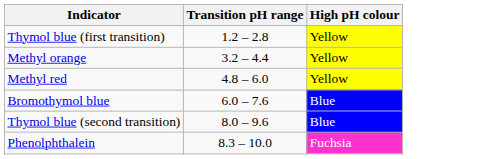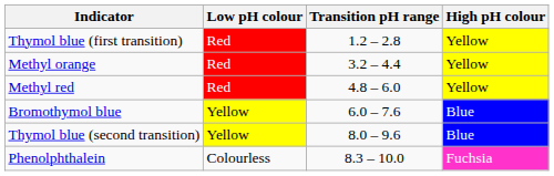 <table class="wikitable">
 <tr>
 <th>Indicator</th>
+<th>Low pH colour</th>
 <th>Transition pH range</th>
 <th>High pH colour</th>
 </tr>
 <tr>
 <td><a href='#'>Thymol blue</a> (first transition)</td>
+<td style="background:red; color:white">Red</td>
 <td style="text-align:center;">1.2 – 2.8</td>
 <td style="background:yellow;">Yellow</td>
 </tr>
 <tr>
 <td><a href='#'>Methyl orange</a></td>
+<td style="background:red; color:white">Red</td>
 <td style="text-align:center;">3.2 – 4.4</td>
 <td style="background:yellow;">Yellow</td>
 </tr>
 <tr>
 <td><a href='#'>Methyl red</a></td>
+<td style="background:red; color:white">Red</td>
 <td style="text-align:center;">4.8 – 6.0</td>
 <td style="background:yellow; color:black">Yellow</td>
 </tr>
 <tr>
 <td><a href='#'>Bromothymol blue</a></td>
+<td style="background:yellow;">Yellow</td>
 <td style="text-align:center;">6.0 – 7.6</td>
 <td style="background:blue; color:white">Blue</td>
 </tr>
 <tr>
 <td><a href='#'>Thymol blue</a> (second transition)</td>
+<td style="background:yellow;">Yellow</td>
 <td style="text-align:center;">8.0 – 9.6</td>
 <td style="background:blue; color:white">Blue</td>
 </tr>
 <tr>
 <td><a href='#'>Phenolphthalein</a></td>
+<td>Colourless</td>
 <td style="text-align:center;">8.3 – 10.0</td>
 <td style="background:#ff33cc;; color:white">Fuchsia</td>
 </tr>
 </table>
